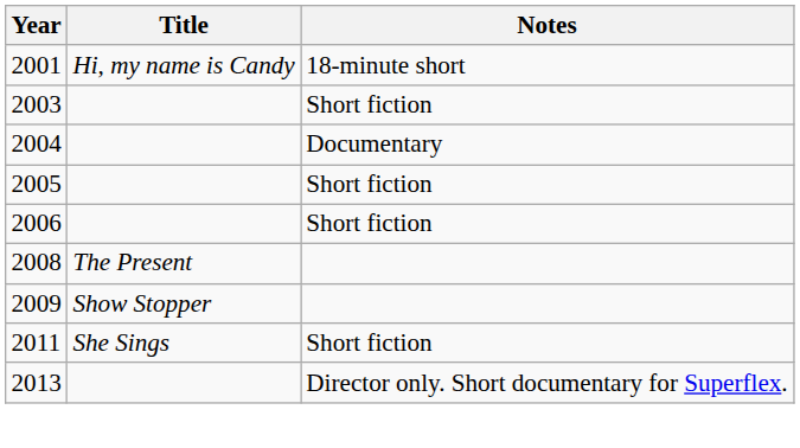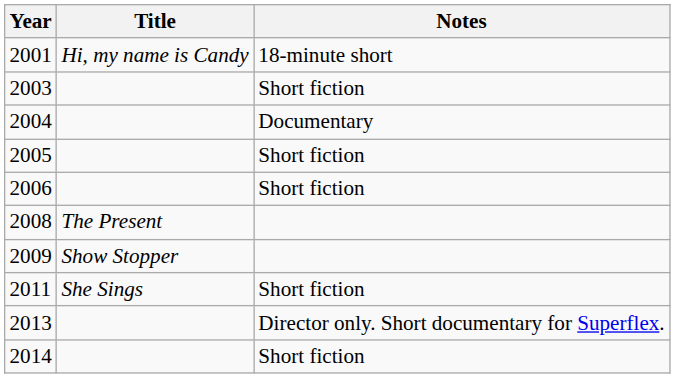 <table class="wikitable sortable">
 <tr>
 <th>Year</th>
 <th>Title</th>
 <th class="unsortable">Notes</th>
 </tr>
 <tr>
 <td>2001</td>
 <td><em>Hi, my name is Candy</em></td>
 <td>18-minute short</td>
 </tr>
 <tr>
 <td>2003</td>
 <td><em></em></td>
 <td>Short fiction</td>
 </tr>
 <tr>
 <td>2004</td>
 <td><em></em></td>
 <td>Documentary</td>
 </tr>
 <tr>
 <td>2005</td>
 <td><em></em></td>
 <td>Short fiction</td>
 </tr>
 <tr>
 <td>2006</td>
 <td><em></em></td>
 <td>Short fiction</td>
 </tr>
 <tr>
 <td>2008</td>
 <td><em>The Present</em></td>
 <td></td>
 </tr>
 <tr>
 <td>2009</td>
 <td><em>Show Stopper</em></td>
 </tr>
 <tr>
 <td>2011</td>
 <td><em>She Sings</em></td>
 <td>Short fiction</td>
 </tr>
 <tr>
 <td>2013</td>
 <td><em></em></td>
 <td>Director only. Short documentary for <a href='#'>Superflex</a>.</td>
 </tr>
+<tr>
+<td>2014</td>
+<td><em></em></td>
+<td>Short fiction</td>
+</tr>
 </table>
